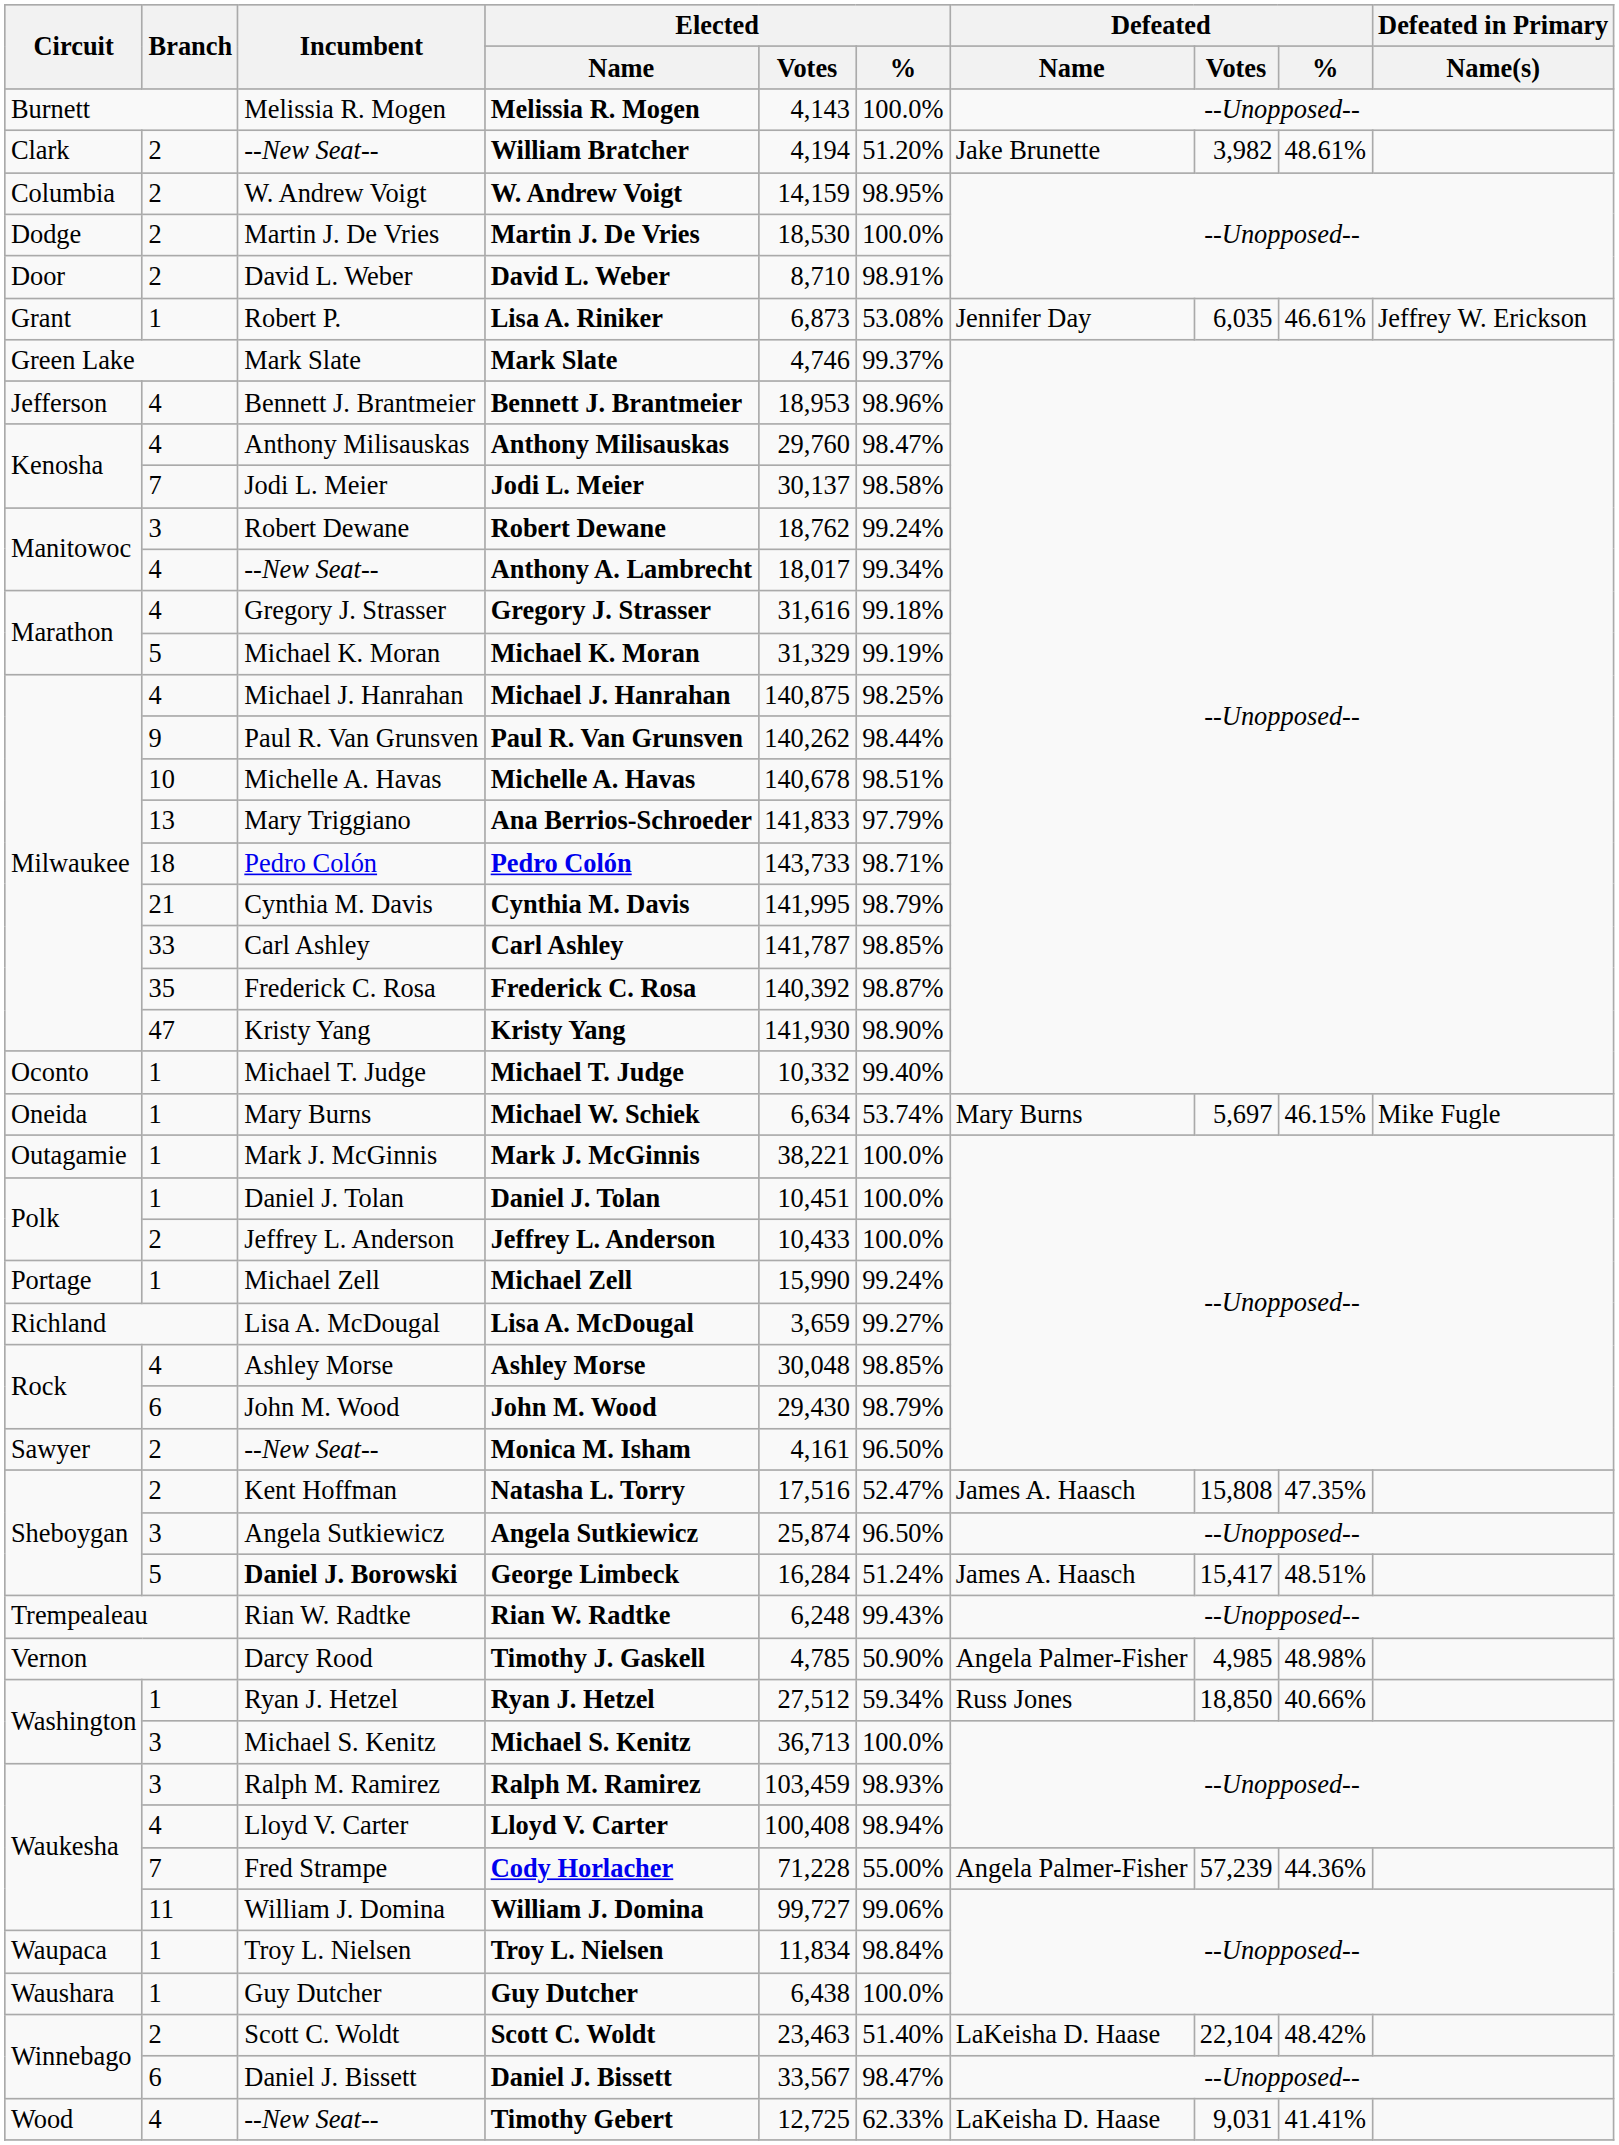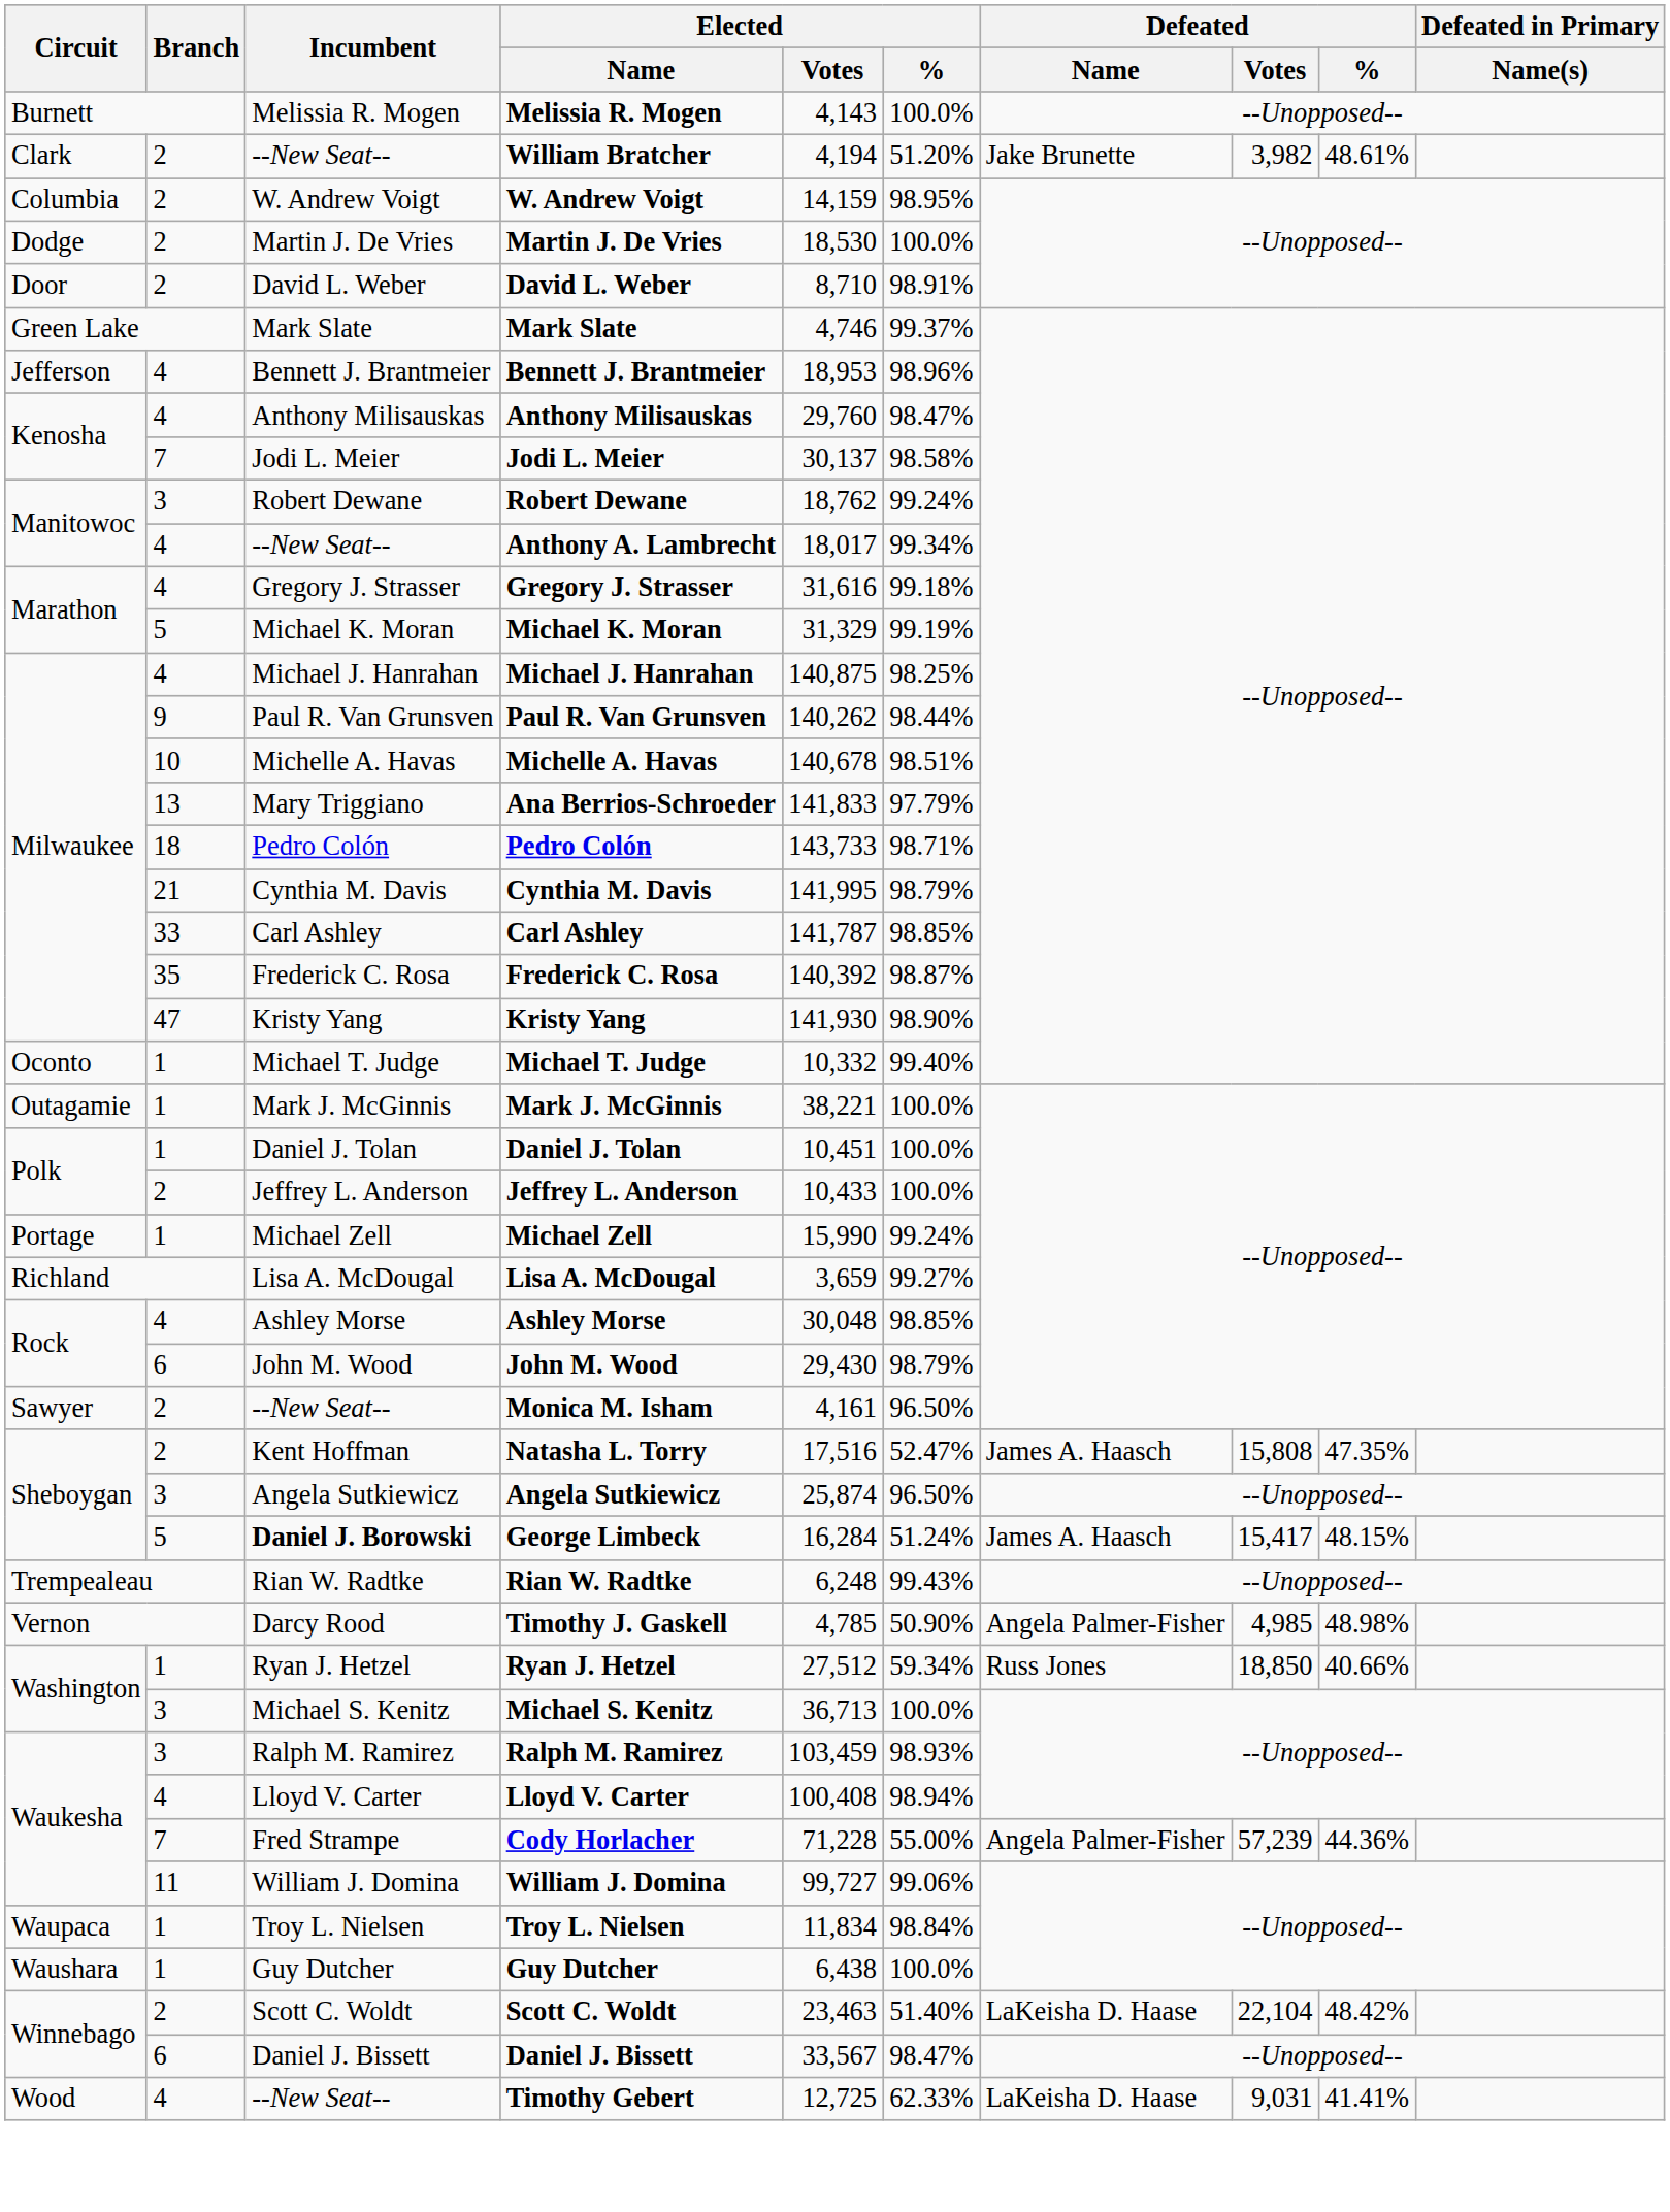 <table class="wikitable">
 <tr>
 <th rowspan="2">Circuit</th>
 <th rowspan="2">Branch</th>
 <th rowspan="2">Incumbent</th>
 <th colspan="3">Elected</th>
 <th colspan="3">Defeated</th>
 <th>Defeated in Primary</th>
 </tr>
 <tr>
 <th>Name</th>
 <th>Votes</th>
 <th>%</th>
 <th>Name</th>
 <th>Votes</th>
 <th>%</th>
 <th>Name(s)</th>
 </tr>
 <tr>
 <td colspan="2">Burnett</td>
 <td>Melissia R. Mogen</td>
 <td><strong>Melissia R. Mogen</strong></td>
 <td align="right">4,143</td>
 <td align="right">100.0%</td>
 <td colspan="4" align="center"><em>--Unopposed--</em></td>
 </tr>
 <tr>
 <td>Clark</td>
 <td>2</td>
 <td><em>--New Seat--</em></td>
 <td><strong>William Bratcher</strong></td>
 <td align="right">4,194</td>
 <td align="right">51.20%</td>
 <td>Jake Brunette</td>
 <td align="right">3,982</td>
 <td align="right">48.61%</td>
 <td></td>
 </tr>
 <tr>
 <td>Columbia</td>
 <td>2</td>
 <td>W. Andrew Voigt</td>
 <td><strong>W. Andrew Voigt</strong></td>
 <td align="right">14,159</td>
 <td align="right">98.95%</td>
 <td colspan="4" rowspan="3" align="center"><em>--Unopposed--</em></td>
 </tr>
 <tr>
 <td>Dodge</td>
 <td>2</td>
 <td>Martin J. De Vries</td>
 <td><strong>Martin J. De Vries</strong></td>
 <td align="right">18,530</td>
 <td align="right">100.0%</td>
 </tr>
 <tr>
 <td>Door</td>
 <td>2</td>
 <td>David L. Weber</td>
 <td><strong>David L. Weber</strong></td>
 <td align="right">8,710</td>
 <td align="right">98.91%</td>
-</tr>
-<tr>
-<td>Grant</td>
-<td>1</td>
-<td>Robert P. </td>
-<td><strong>Lisa A. Riniker</strong></td>
-<td align="right">6,873</td>
-<td align="right">53.08%</td>
-<td>Jennifer Day</td>
-<td align="right">6,035</td>
-<td align="right">46.61%</td>
-<td>Jeffrey W. Erickson</td>
 </tr>
 <tr>
 <td colspan="2">Green Lake</td>
 <td>Mark Slate</td>
 <td><strong>Mark Slate</strong></td>
 <td align="right">4,746</td>
 <td align="right">99.37%</td>
 <td colspan="4" rowspan="18" align="center"><em>--Unopposed--</em></td>
 </tr>
 <tr>
 <td>Jefferson</td>
 <td>4</td>
 <td>Bennett J. Brantmeier</td>
 <td><strong>Bennett J. Brantmeier</strong></td>
 <td align="right">18,953</td>
 <td align="right">98.96%</td>
 </tr>
 <tr>
 <td rowspan="2">Kenosha</td>
 <td>4</td>
 <td>Anthony Milisauskas</td>
 <td><strong>Anthony Milisauskas</strong></td>
 <td align="right">29,760</td>
 <td align="right">98.47%</td>
 </tr>
 <tr>
 <td>7</td>
 <td>Jodi L. Meier</td>
 <td><strong>Jodi L. Meier</strong></td>
 <td align="right">30,137</td>
 <td align="right">98.58%</td>
 </tr>
 <tr>
 <td rowspan="2">Manitowoc</td>
 <td>3</td>
 <td>Robert Dewane</td>
 <td><strong>Robert Dewane</strong></td>
 <td align="right">18,762</td>
 <td align="right">99.24%</td>
 </tr>
 <tr>
 <td>4</td>
 <td><em>--New Seat--</em></td>
 <td><strong>Anthony A. Lambrecht</strong></td>
 <td align="right">18,017</td>
 <td align="right">99.34%</td>
 </tr>
 <tr>
 <td rowspan="2">Marathon</td>
 <td>4</td>
 <td>Gregory J. Strasser</td>
 <td><strong>Gregory J. Strasser</strong></td>
 <td align="right">31,616</td>
 <td align="right">99.18%</td>
 </tr>
 <tr>
 <td>5</td>
 <td>Michael K. Moran</td>
 <td><strong>Michael K. Moran</strong></td>
 <td align="right">31,329</td>
 <td align="right">99.19%</td>
 </tr>
 <tr>
 <td rowspan="9">Milwaukee</td>
 <td>4</td>
 <td>Michael J. Hanrahan</td>
 <td><strong>Michael J. Hanrahan</strong></td>
 <td align="right">140,875</td>
 <td align="right">98.25%</td>
 </tr>
 <tr>
 <td>9</td>
 <td>Paul R. Van Grunsven</td>
 <td><strong>Paul R. Van Grunsven</strong></td>
 <td align="right">140,262</td>
 <td align="right">98.44%</td>
 </tr>
 <tr>
 <td>10</td>
 <td>Michelle A. Havas</td>
 <td><strong>Michelle A. Havas</strong></td>
 <td align="right">140,678</td>
 <td align="right">98.51%</td>
 </tr>
 <tr>
 <td>13</td>
 <td>Mary Triggiano</td>
 <td><strong>Ana Berrios-Schroeder</strong></td>
 <td align="right">141,833</td>
 <td align="right">97.79%</td>
 </tr>
 <tr>
 <td>18</td>
 <td><a href='#'>Pedro Colón</a></td>
 <td><strong><a href='#'>Pedro Colón</a></strong></td>
 <td align="right">143,733</td>
 <td align="right">98.71%</td>
 </tr>
 <tr>
 <td>21</td>
 <td>Cynthia M. Davis</td>
 <td><strong>Cynthia M. Davis</strong></td>
 <td align="right">141,995</td>
 <td align="right">98.79%</td>
 </tr>
 <tr>
 <td>33</td>
 <td>Carl Ashley</td>
 <td><strong>Carl Ashley</strong></td>
 <td align="right">141,787</td>
 <td align="right">98.85%</td>
 </tr>
 <tr>
 <td>35</td>
 <td>Frederick C. Rosa</td>
 <td><strong>Frederick C. Rosa</strong></td>
 <td align="right">140,392</td>
 <td align="right">98.87%</td>
 </tr>
 <tr>
 <td>47</td>
 <td>Kristy Yang</td>
 <td><strong>Kristy Yang</strong></td>
 <td align="right">141,930</td>
 <td align="right">98.90%</td>
 </tr>
 <tr>
 <td>Oconto</td>
 <td>1</td>
 <td>Michael T. Judge</td>
 <td><strong>Michael T. Judge</strong></td>
 <td align="right">10,332</td>
 <td align="right">99.40%</td>
 </tr>
 <tr>
-<td>Oneida</td>
-<td>1</td>
-<td>Mary Burns</td>
-<td><strong>Michael W. Schiek</strong></td>
-<td align="right">6,634</td>
-<td align="right">53.74%</td>
-<td>Mary Burns</td>
-<td align="right">5,697</td>
-<td align="right">46.15%</td>
-<td>Mike Fugle</td>
-</tr>
-<tr>
 <td>Outagamie</td>
 <td>1</td>
 <td>Mark J. McGinnis</td>
 <td><strong>Mark J. McGinnis</strong></td>
 <td align="right">38,221</td>
 <td align="right">100.0%</td>
 <td colspan="4" rowspan="8" align="center"><em>--Unopposed--</em></td>
 </tr>
 <tr>
 <td rowspan="2">Polk</td>
 <td>1</td>
 <td>Daniel J. Tolan</td>
 <td><strong>Daniel J. Tolan</strong></td>
 <td align="right">10,451</td>
 <td align="right">100.0%</td>
 </tr>
 <tr>
 <td>2</td>
 <td>Jeffrey L. Anderson</td>
 <td><strong>Jeffrey L. Anderson</strong></td>
 <td align="right">10,433</td>
 <td align="right">100.0%</td>
 </tr>
 <tr>
 <td>Portage</td>
 <td>1</td>
 <td>Michael Zell</td>
 <td><strong>Michael Zell</strong></td>
 <td align="right">15,990</td>
 <td align="right">99.24%</td>
 </tr>
 <tr>
 <td colspan="2">Richland</td>
 <td>Lisa A. McDougal</td>
 <td><strong>Lisa A. McDougal</strong></td>
 <td align="right">3,659</td>
 <td align="right">99.27%</td>
 </tr>
 <tr>
 <td rowspan="2">Rock</td>
 <td>4</td>
 <td>Ashley Morse</td>
 <td><strong>Ashley Morse</strong></td>
 <td align="right">30,048</td>
 <td align="right">98.85%</td>
 </tr>
 <tr>
 <td>6</td>
 <td>John M. Wood</td>
 <td><strong>John M. Wood</strong></td>
 <td align="right">29,430</td>
 <td align="right">98.79%</td>
 </tr>
 <tr>
 <td>Sawyer</td>
 <td>2</td>
 <td><em>--New Seat--</em></td>
 <td><strong>Monica M. Isham</strong></td>
 <td align="right">4,161</td>
 <td align="right">96.50%</td>
 </tr>
 <tr>
 <td rowspan="3">Sheboygan</td>
 <td>2</td>
 <td>Kent Hoffman</td>
 <td><strong>Natasha L. Torry</strong></td>
 <td align="right">17,516</td>
 <td align="right">52.47%</td>
 <td>James A. Haasch</td>
 <td align="right">15,808</td>
 <td align="right">47.35%</td>
 <td></td>
 </tr>
 <tr>
 <td>3</td>
 <td>Angela Sutkiewicz</td>
 <td><strong>Angela Sutkiewicz</strong></td>
 <td align="right">25,874</td>
 <td align="right">96.50%</td>
 <td colspan="4" align="center"><em>--Unopposed--</em></td>
 </tr>
 <tr>
 <td>5</td>
 <td><strong>Daniel J. Borowski</strong></td>
 <td><strong>George Limbeck</strong></td>
 <td align="right">16,284</td>
 <td align="right">51.24%</td>
 <td>James A. Haasch</td>
 <td align="right">15,417</td>
-<td align="right">48.51%</td>
+<td align="right">48.15%</td>
 <td></td>
 </tr>
 <tr>
 <td colspan="2">Trempealeau</td>
 <td>Rian W. Radtke</td>
 <td><strong>Rian W. Radtke</strong></td>
 <td align="right">6,248</td>
 <td align="right">99.43%</td>
 <td colspan="4" align="center"><em>--Unopposed--</em></td>
 </tr>
 <tr>
 <td colspan="2">Vernon</td>
 <td>Darcy Rood</td>
 <td><strong>Timothy J. Gaskell</strong></td>
 <td align="right">4,785</td>
 <td align="right">50.90%</td>
 <td>Angela Palmer-Fisher</td>
 <td align="right">4,985</td>
 <td align="right">48.98%</td>
 <td></td>
 </tr>
 <tr>
 <td rowspan="2">Washington</td>
 <td>1</td>
 <td>Ryan J. Hetzel</td>
 <td><strong>Ryan J. Hetzel</strong></td>
 <td align="right">27,512</td>
 <td align="right">59.34%</td>
 <td>Russ Jones</td>
 <td align="right">18,850</td>
 <td align="right">40.66%</td>
 <td></td>
 </tr>
 <tr>
 <td>3</td>
 <td>Michael S. Kenitz</td>
 <td><strong>Michael S. Kenitz</strong></td>
 <td align="right">36,713</td>
 <td align="right">100.0%</td>
 <td colspan="4" rowspan="3" align="center"><em>--Unopposed--</em></td>
 </tr>
 <tr>
 <td rowspan="4">Waukesha</td>
 <td>3</td>
 <td>Ralph M. Ramirez</td>
 <td><strong>Ralph M. Ramirez</strong></td>
 <td align="right">103,459</td>
 <td align="right">98.93%</td>
 </tr>
 <tr>
 <td>4</td>
 <td>Lloyd V. Carter</td>
 <td><strong>Lloyd V. Carter</strong></td>
 <td align="right">100,408</td>
 <td align="right">98.94%</td>
 </tr>
 <tr>
 <td>7</td>
 <td>Fred Strampe</td>
 <td><strong><a href='#'>Cody Horlacher</a></strong></td>
 <td align="right">71,228</td>
 <td align="right">55.00%</td>
 <td>Angela Palmer-Fisher</td>
 <td align="right">57,239</td>
 <td align="right">44.36%</td>
 <td></td>
 </tr>
 <tr>
 <td>11</td>
 <td>William J. Domina</td>
 <td><strong>William J. Domina</strong></td>
 <td align="right">99,727</td>
 <td align="right">99.06%</td>
 <td colspan="4" rowspan="3" align="center"><em>--Unopposed--</em></td>
 </tr>
 <tr>
 <td>Waupaca</td>
 <td>1</td>
 <td>Troy L. Nielsen</td>
 <td><strong>Troy L. Nielsen</strong></td>
 <td align="right">11,834</td>
 <td align="right">98.84%</td>
 </tr>
 <tr>
 <td>Waushara</td>
 <td>1</td>
 <td>Guy Dutcher</td>
 <td><strong>Guy Dutcher</strong></td>
 <td align="right">6,438</td>
 <td align="right">100.0%</td>
 </tr>
 <tr>
 <td rowspan="2">Winnebago</td>
 <td>2</td>
 <td>Scott C. Woldt</td>
 <td><strong>Scott C. Woldt</strong></td>
 <td align="right">23,463</td>
 <td align="right">51.40%</td>
 <td>LaKeisha D. Haase</td>
 <td align="right">22,104</td>
 <td align="right">48.42%</td>
 <td></td>
 </tr>
 <tr>
 <td>6</td>
 <td>Daniel J. Bissett</td>
 <td><strong>Daniel J. Bissett</strong></td>
 <td align="right">33,567</td>
 <td align="right">98.47%</td>
 <td colspan="4" align="center"><em>--Unopposed--</em></td>
 </tr>
 <tr>
 <td>Wood</td>
 <td>4</td>
 <td><em>--New Seat--</em></td>
 <td><strong>Timothy Gebert</strong></td>
 <td align="right">12,725</td>
 <td align="right">62.33%</td>
 <td>LaKeisha D. Haase</td>
 <td align="right">9,031</td>
 <td align="right">41.41%</td>
 <td></td>
 </tr>
 </table>
